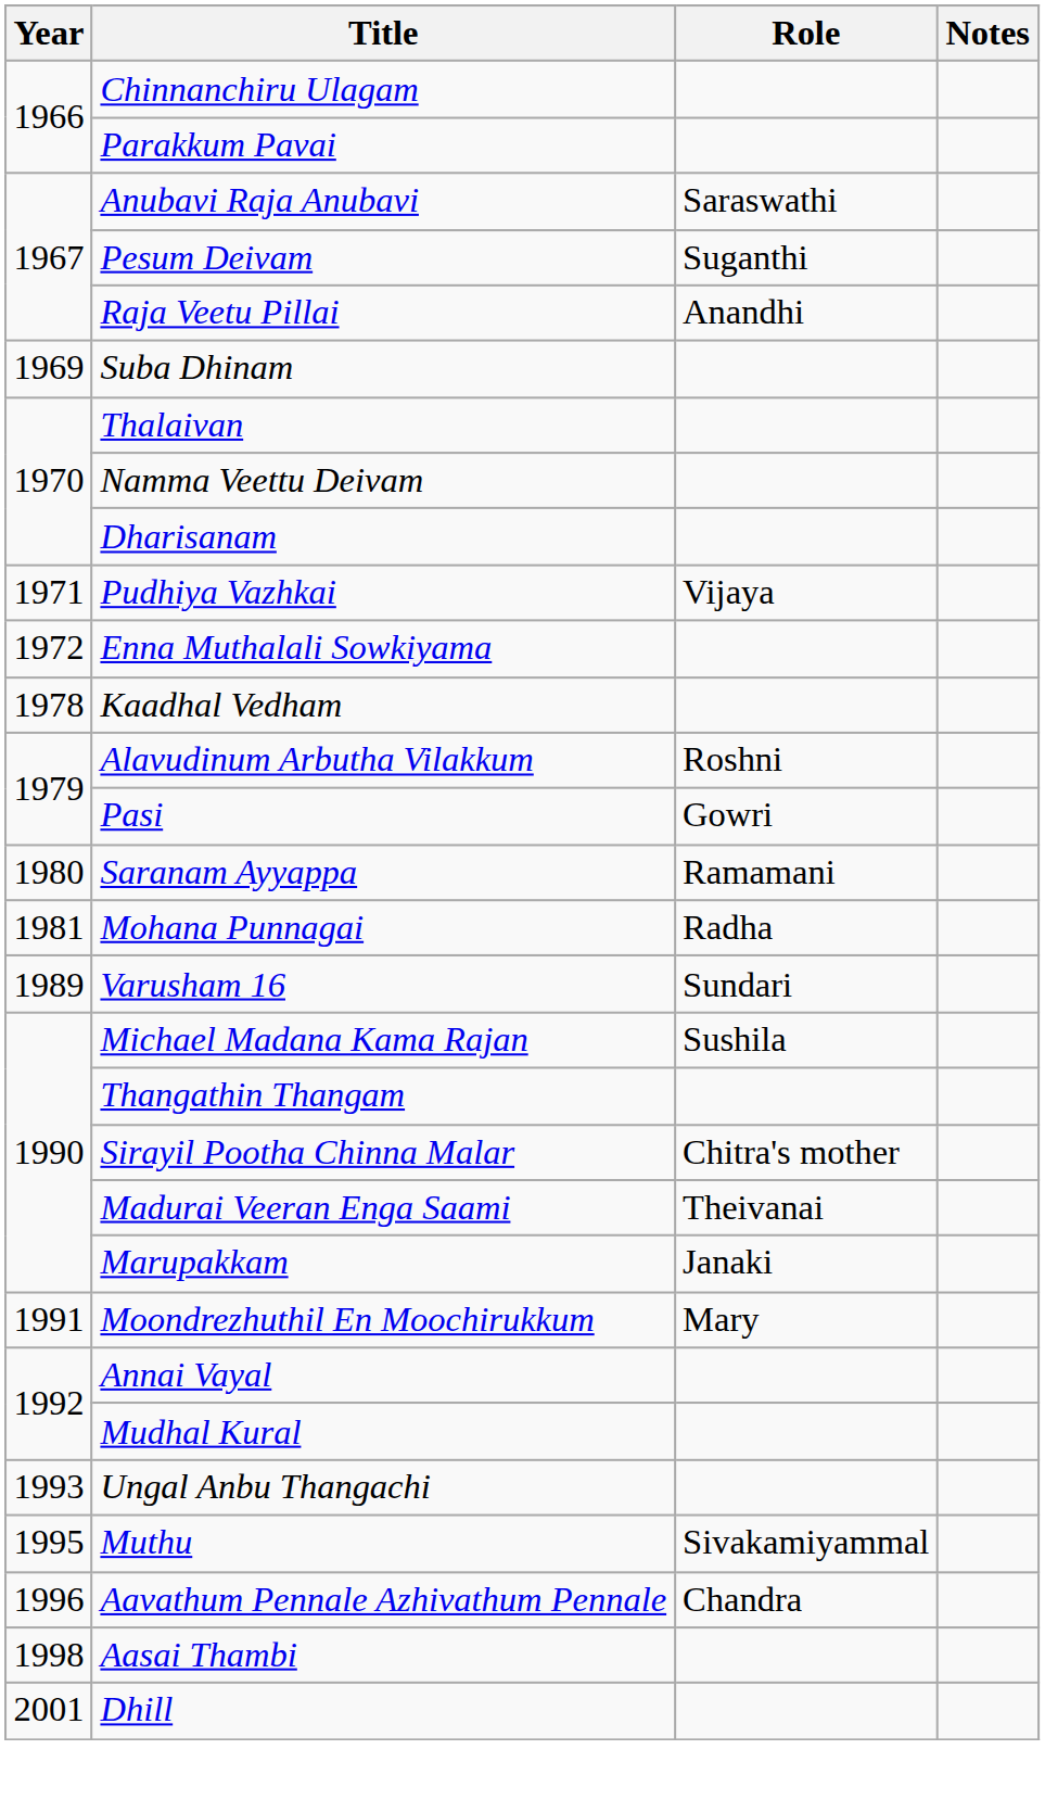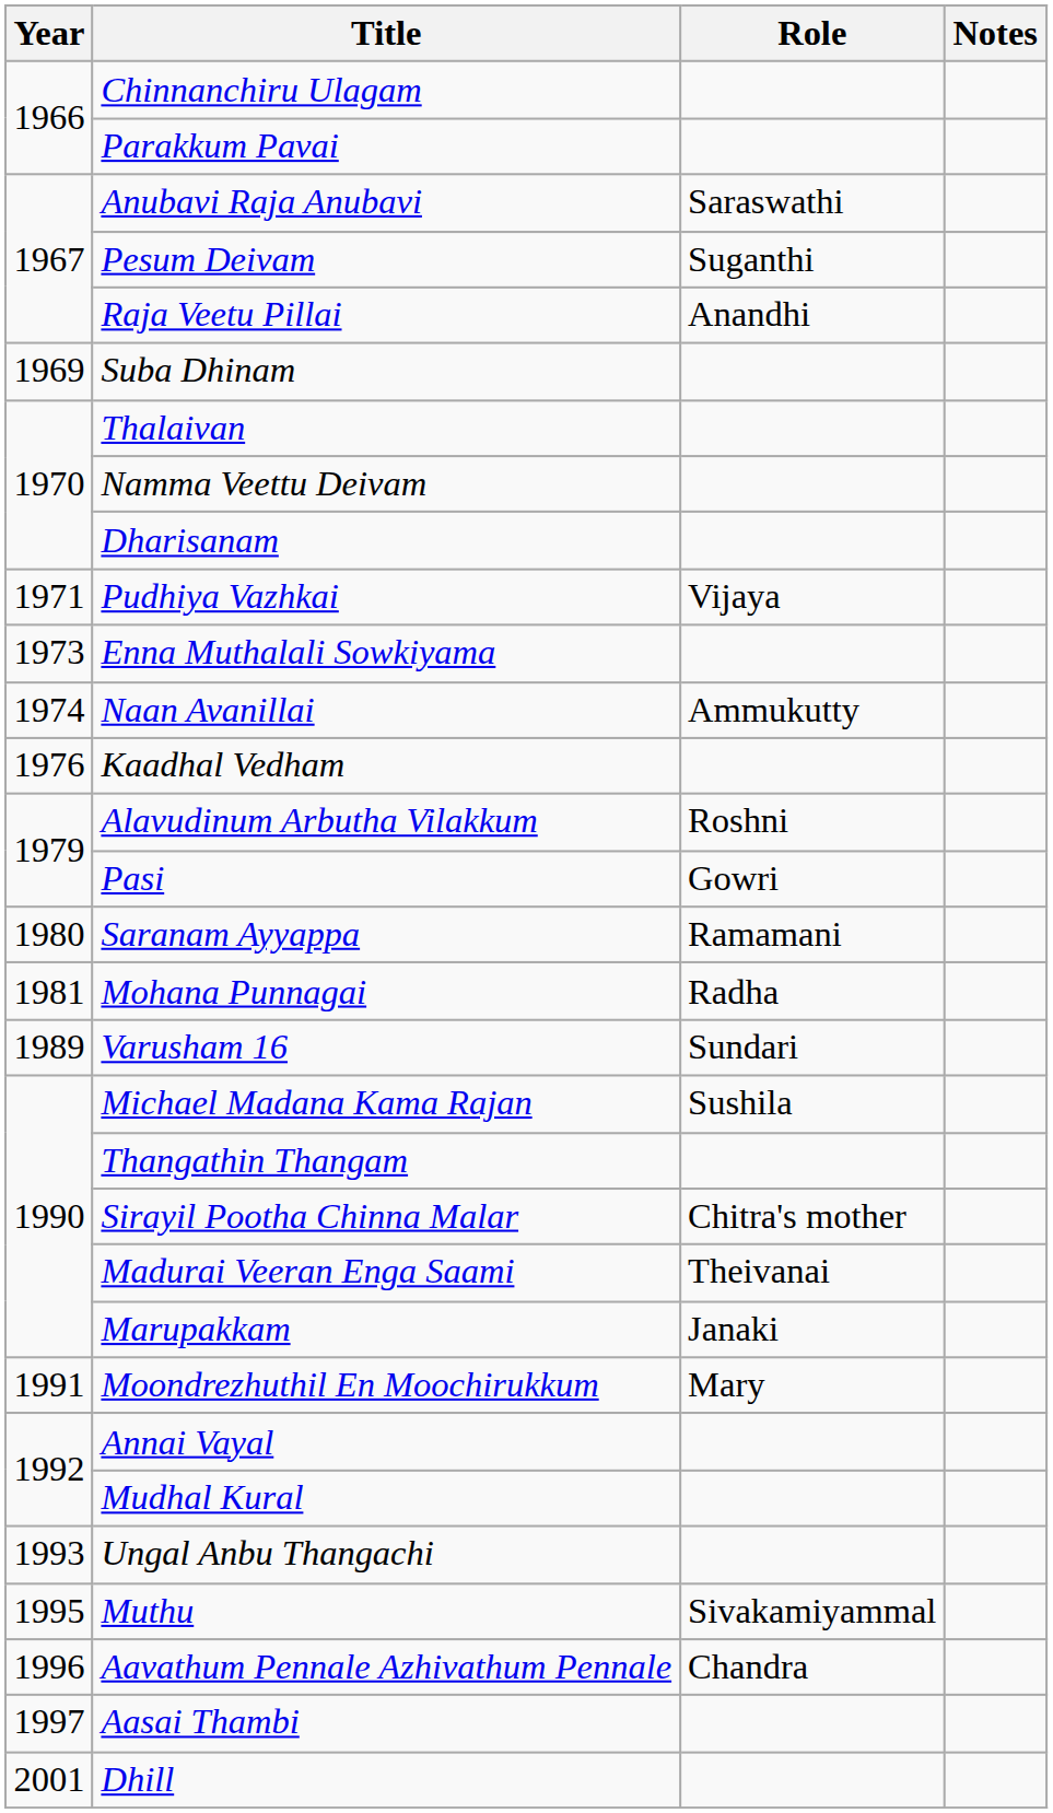 <table class="wikitable sortable">
 <tr>
 <th>Year</th>
 <th>Title</th>
 <th>Role</th>
 <th class="unsortable">Notes</th>
 </tr>
 <tr>
 <td rowspan=2>1966</td>
 <td><em><a href='#'>Chinnanchiru Ulagam</a></em></td>
 <td></td>
 <td></td>
 </tr>
 <tr>
 <td><em><a href='#'>Parakkum Pavai</a></em></td>
 <td></td>
 <td></td>
 </tr>
 <tr>
 <td rowspan=3>1967</td>
 <td><em><a href='#'>Anubavi Raja Anubavi</a></em></td>
 <td>Saraswathi</td>
 <td></td>
 </tr>
 <tr>
 <td><em><a href='#'>Pesum Deivam</a></em></td>
 <td>Suganthi</td>
 <td></td>
 </tr>
 <tr>
 <td><em><a href='#'>Raja Veetu Pillai</a></em></td>
 <td>Anandhi</td>
 <td></td>
 </tr>
 <tr>
 <td>1969</td>
 <td><em>Suba Dhinam</em></td>
 <td></td>
 <td></td>
 </tr>
 <tr>
 <td rowspan=3>1970</td>
 <td><em><a href='#'>Thalaivan</a></em></td>
 <td></td>
 <td></td>
 </tr>
 <tr>
 <td><em>Namma Veettu Deivam</em></td>
 <td></td>
 <td></td>
 </tr>
 <tr>
 <td><em><a href='#'>Dharisanam</a></em></td>
 <td></td>
 <td></td>
 </tr>
 <tr>
 <td>1971</td>
 <td><em><a href='#'>Pudhiya Vazhkai</a></em></td>
 <td>Vijaya</td>
 <td></td>
 </tr>
 <tr>
-<td>1972</td>
+<td>1973</td>
 <td><em><a href='#'>Enna Muthalali Sowkiyama</a></em></td>
 <td></td>
 <td></td>
 </tr>
 <tr>
-<td>1978</td>
+<td>1974</td>
+<td><em><a href='#'>Naan Avanillai</a></em></td>
+<td>Ammukutty</td>
+<td></td>
+</tr>
+<tr>
+<td>1976</td>
 <td><em>Kaadhal Vedham</em></td>
 <td></td>
 <td></td>
 </tr>
 <tr>
 <td rowspan=2>1979</td>
 <td><em><a href='#'>Alavudinum Arbutha Vilakkum</a></em></td>
 <td>Roshni</td>
 <td></td>
 </tr>
 <tr>
 <td><em><a href='#'>Pasi</a></em></td>
 <td>Gowri</td>
 <td></td>
 </tr>
 <tr>
 <td>1980</td>
 <td><em><a href='#'>Saranam Ayyappa</a></em></td>
 <td>Ramamani</td>
 <td></td>
 </tr>
 <tr>
 <td>1981</td>
 <td><em><a href='#'>Mohana Punnagai</a></em></td>
 <td>Radha</td>
 <td></td>
 </tr>
 <tr>
 <td>1989</td>
 <td><em><a href='#'>Varusham 16</a></em></td>
 <td>Sundari</td>
 <td></td>
 </tr>
 <tr>
 <td rowspan=5>1990</td>
 <td><em><a href='#'>Michael Madana Kama Rajan</a></em></td>
 <td>Sushila</td>
 <td></td>
 </tr>
 <tr>
 <td><em><a href='#'>Thangathin Thangam</a></em></td>
 <td></td>
 <td></td>
 </tr>
 <tr>
 <td><em><a href='#'>Sirayil Pootha Chinna Malar</a></em></td>
 <td>Chitra's mother</td>
 <td></td>
 </tr>
 <tr>
 <td><em><a href='#'>Madurai Veeran Enga Saami</a></em></td>
 <td>Theivanai</td>
 <td></td>
 </tr>
 <tr>
 <td><em><a href='#'>Marupakkam</a></em></td>
 <td>Janaki</td>
 <td></td>
 </tr>
 <tr>
 <td>1991</td>
 <td><em><a href='#'>Moondrezhuthil En Moochirukkum</a></em></td>
 <td>Mary</td>
 <td></td>
 </tr>
 <tr>
 <td rowspan=2>1992</td>
 <td><em><a href='#'>Annai Vayal</a></em></td>
 <td></td>
 <td></td>
 </tr>
 <tr>
 <td><em><a href='#'>Mudhal Kural</a></em></td>
 <td></td>
 <td></td>
 </tr>
 <tr>
 <td>1993</td>
 <td><em>Ungal Anbu Thangachi</em></td>
 <td></td>
 <td></td>
 </tr>
 <tr>
 <td>1995</td>
 <td><em><a href='#'>Muthu</a></em></td>
 <td>Sivakamiyammal</td>
 <td></td>
 </tr>
 <tr>
 <td>1996</td>
 <td><em><a href='#'>Aavathum Pennale Azhivathum Pennale</a></em></td>
 <td>Chandra</td>
 <td></td>
 </tr>
 <tr>
-<td>1998</td>
+<td>1997</td>
 <td><em><a href='#'>Aasai Thambi</a></em></td>
 <td></td>
 <td></td>
 </tr>
 <tr>
 <td>2001</td>
 <td><em><a href='#'>Dhill</a></em></td>
 <td></td>
 <td></td>
 </tr>
 <tr>
 </tr>
 </table>
